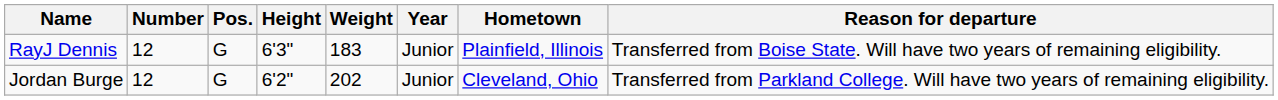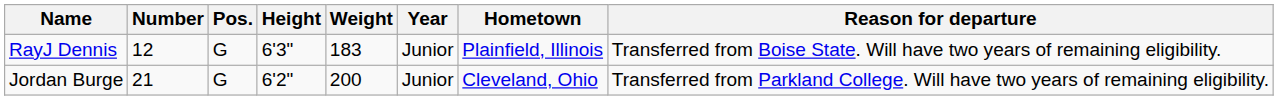 <table class="wikitable sortable" border="1">
 <tr>
 <th>Name</th>
 <th>Number</th>
 <th>Pos.</th>
 <th>Height</th>
 <th>Weight</th>
 <th>Year</th>
 <th>Hometown</th>
 <th class="unsortable">Reason for departure</th>
 </tr>
 <tr>
 <td><a href='#'>RayJ Dennis</a></td>
 <td>12</td>
 <td>G</td>
 <td>6'3"</td>
 <td>183</td>
 <td>Junior</td>
 <td><a href='#'>Plainfield, Illinois</a></td>
 <td>Transferred from <a href='#'>Boise State</a>. Will have two years of remaining eligibility.</td>
 </tr>
 <tr>
 <td>Jordan Burge</td>
-<td>12</td>
+<td>21</td>
 <td>G</td>
 <td>6'2"</td>
-<td>202</td>
+<td>200</td>
 <td>Junior</td>
 <td><a href='#'>Cleveland, Ohio</a></td>
 <td>Transferred from <a href='#'>Parkland College</a>. Will have two years of remaining eligibility.</td>
 </tr>
 </table>
